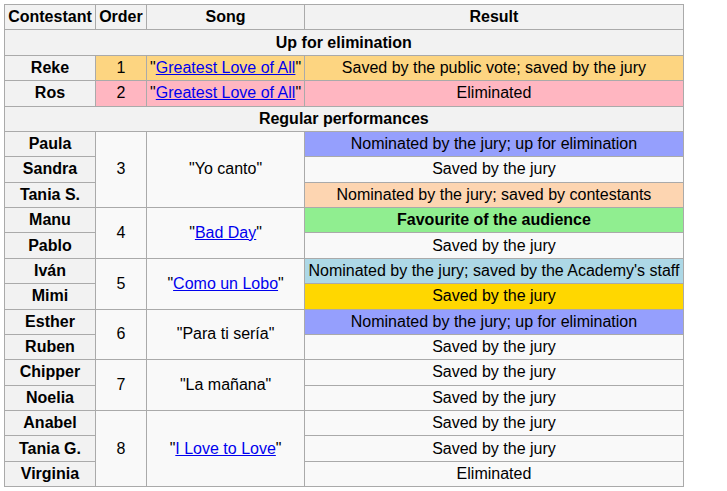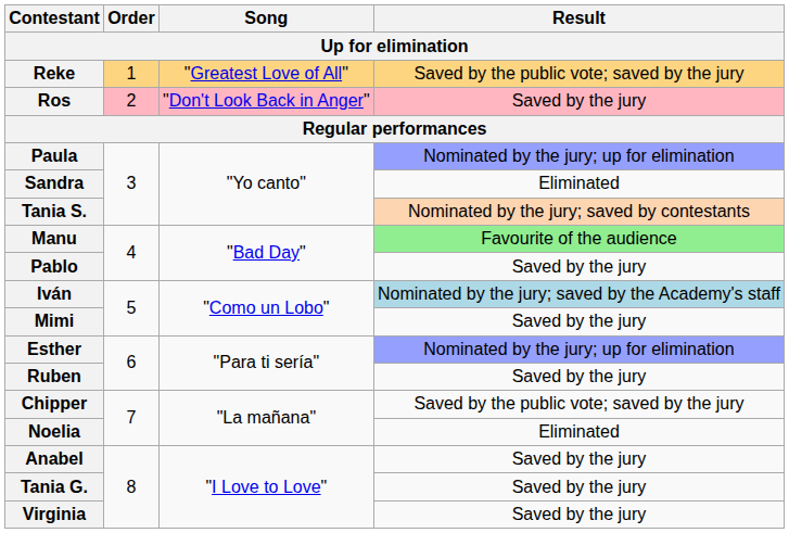 <table class="wikitable plainrowheaders" style="text-align:center;">
 <tr>
 <th scope="col">Contestant</th>
 <th scope="col">Order</th>
 <th scope="col">Song</th>
 <th scope="col">Result</th>
 </tr>
 <tr>
 <th colspan="4">Up for elimination</th>
 </tr>
 <tr style="background:#fdd581;">
 <th scope="row">Reke</th>
 <td>1</td>
 <td>"<a href='#'>Greatest Love of All</a>"</td>
 <td>Saved by the public vote; saved by the jury</td>
 </tr>
 <tr style="background:lightpink;">
 <th scope="row">Ros</th>
 <td>2</td>
-<td>"<a href='#'>Greatest Love of All</a>"</td>
-<td>Eliminated</td>
+<td>"<a href='#'>Don't Look Back in Anger</a>"</td>
+<td>Saved by the jury</td>
 </tr>
 <tr>
 <th colspan="4">Regular performances</th>
 </tr>
 <tr>
 <th scope="row">Paula</th>
 <td rowspan="3">3</td>
 <td rowspan="3">"Yo canto"</td>
 <td style="background:#959ffd;">Nominated by the jury; up for elimination</td>
 </tr>
 <tr>
 <th scope="row">Sandra</th>
-<td>Saved by the jury</td>
+<td>Eliminated</td>
 </tr>
 <tr>
 <th scope="row">Tania S.</th>
 <td style="background:#fdd5b1;">Nominated by the jury; saved by contestants</td>
 </tr>
 <tr>
 <th scope="row">Manu</th>
 <td rowspan="2">4</td>
 <td rowspan="2">"<a href='#'>Bad Day</a>"</td>
-<td style="background:lightgreen;"><strong>Favourite of the audience</strong></td>
+<td style="background:lightgreen;">Favourite of the audience</td>
 </tr>
 <tr>
 <th scope="row">Pablo</th>
 <td>Saved by the jury</td>
 </tr>
 <tr>
 <th scope="row">Iván</th>
 <td rowspan="2">5</td>
 <td rowspan="2">"<a href='#'>Como un Lobo</a>"</td>
 <td style="background:lightblue;">Nominated by the jury; saved by the Academy's staff</td>
 </tr>
 <tr>
 <th scope="row">Mimi</th>
-<td style="background: gold;">Saved by the jury</td>
+<td>Saved by the jury</td>
 </tr>
 <tr>
 <th scope="row">Esther</th>
 <td rowspan="2">6</td>
 <td rowspan="2">"Para ti sería"</td>
 <td style="background:#959ffd;">Nominated by the jury; up for elimination</td>
 </tr>
 <tr>
 <th scope="row">Ruben</th>
 <td>Saved by the jury</td>
 </tr>
 <tr>
 <th scope="row">Chipper</th>
 <td rowspan="2">7</td>
 <td rowspan="2">"La mañana"</td>
-<td>Saved by the jury</td>
+<td>Saved by the public vote; saved by the jury</td>
 </tr>
 <tr>
 <th scope="row">Noelia</th>
-<td>Saved by the jury</td>
+<td>Eliminated</td>
 </tr>
 <tr>
 <th scope="row">Anabel</th>
 <td rowspan="3">8</td>
 <td rowspan="3">"<a href='#'>I Love to Love</a>"</td>
 <td>Saved by the jury</td>
 </tr>
 <tr>
 <th scope="row">Tania G.</th>
 <td>Saved by the jury</td>
 </tr>
 <tr>
 <th scope="row">Virginia</th>
-<td>Eliminated</td>
+<td>Saved by the jury</td>
 </tr>
 </table>
